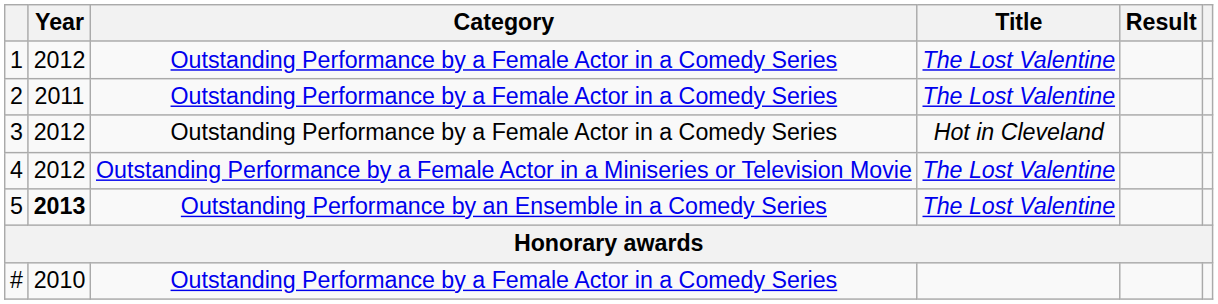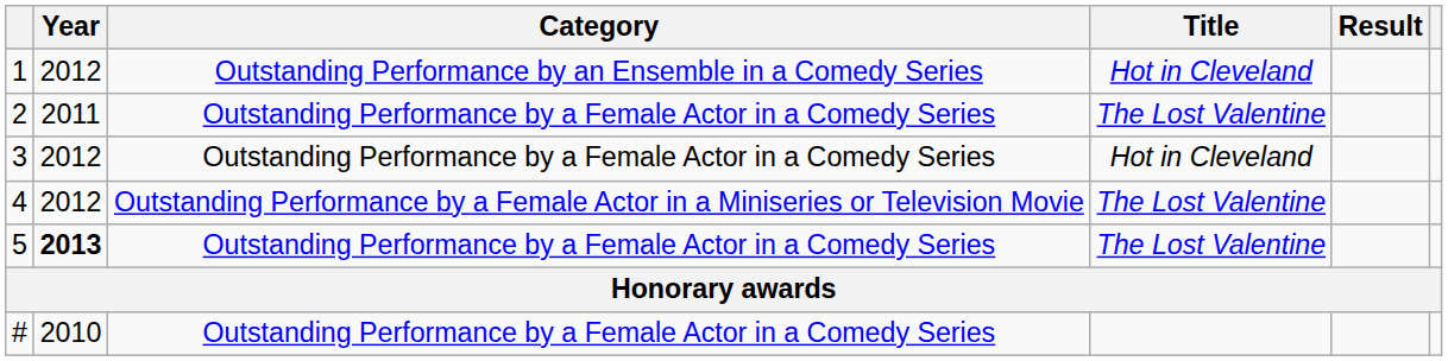 <table class="wikitable" style="text-align:center;">
 <tr>
 <th scope="col"></th>
 <th scope="col">Year</th>
 <th scope="col">Category</th>
 <th scope="col">Title</th>
 <th scope="col">Result</th>
 <th scope="col"></th>
 </tr>
 <tr>
 <td>1</td>
 <td>2012</td>
-<td><a href='#'>Outstanding Performance by a Female Actor in a Comedy Series</a></td>
-<td><em><a href='#'>The Lost Valentine</a></em></td>
+<td><a href='#'>Outstanding Performance by an Ensemble in a Comedy Series</a></td>
+<td><em><a href='#'>Hot in Cleveland</a></em></td>
 <td></td>
 <td></td>
 </tr>
 <tr>
 <td>2</td>
 <td>2011</td>
 <td><a href='#'>Outstanding Performance by a Female Actor in a Comedy Series</a></td>
 <td><em><a href='#'>The Lost Valentine</a></em></td>
 <td></td>
 <td></td>
 </tr>
 <tr>
 <td>3</td>
 <td>2012</td>
 <td>Outstanding Performance by a Female Actor in a Comedy Series</td>
 <td><em>Hot in Cleveland</em></td>
 <td></td>
 <td></td>
 </tr>
 <tr>
 <td>4</td>
 <td>2012</td>
 <td><a href='#'>Outstanding Performance by a Female Actor in a Miniseries or Television Movie</a></td>
 <td><em><a href='#'>The Lost Valentine</a></em></td>
 <td></td>
 <td></td>
 </tr>
 <tr>
 <td>5</td>
 <td><strong>2013</strong></td>
-<td><a href='#'>Outstanding Performance by an Ensemble in a Comedy Series</a></td>
+<td><a href='#'>Outstanding Performance by a Female Actor in a Comedy Series</a></td>
 <td><em><a href='#'>The Lost Valentine</a></em></td>
 <td></td>
 <td></td>
 </tr>
 <tr>
 <th colspan=6>Honorary awards</th>
 </tr>
 <tr>
 <td>#</td>
 <td>2010</td>
 <td><a href='#'>Outstanding Performance by a Female Actor in a Comedy Series</a></td>
 <td></td>
 <td></td>
 <td></td>
 </tr>
 </table>
